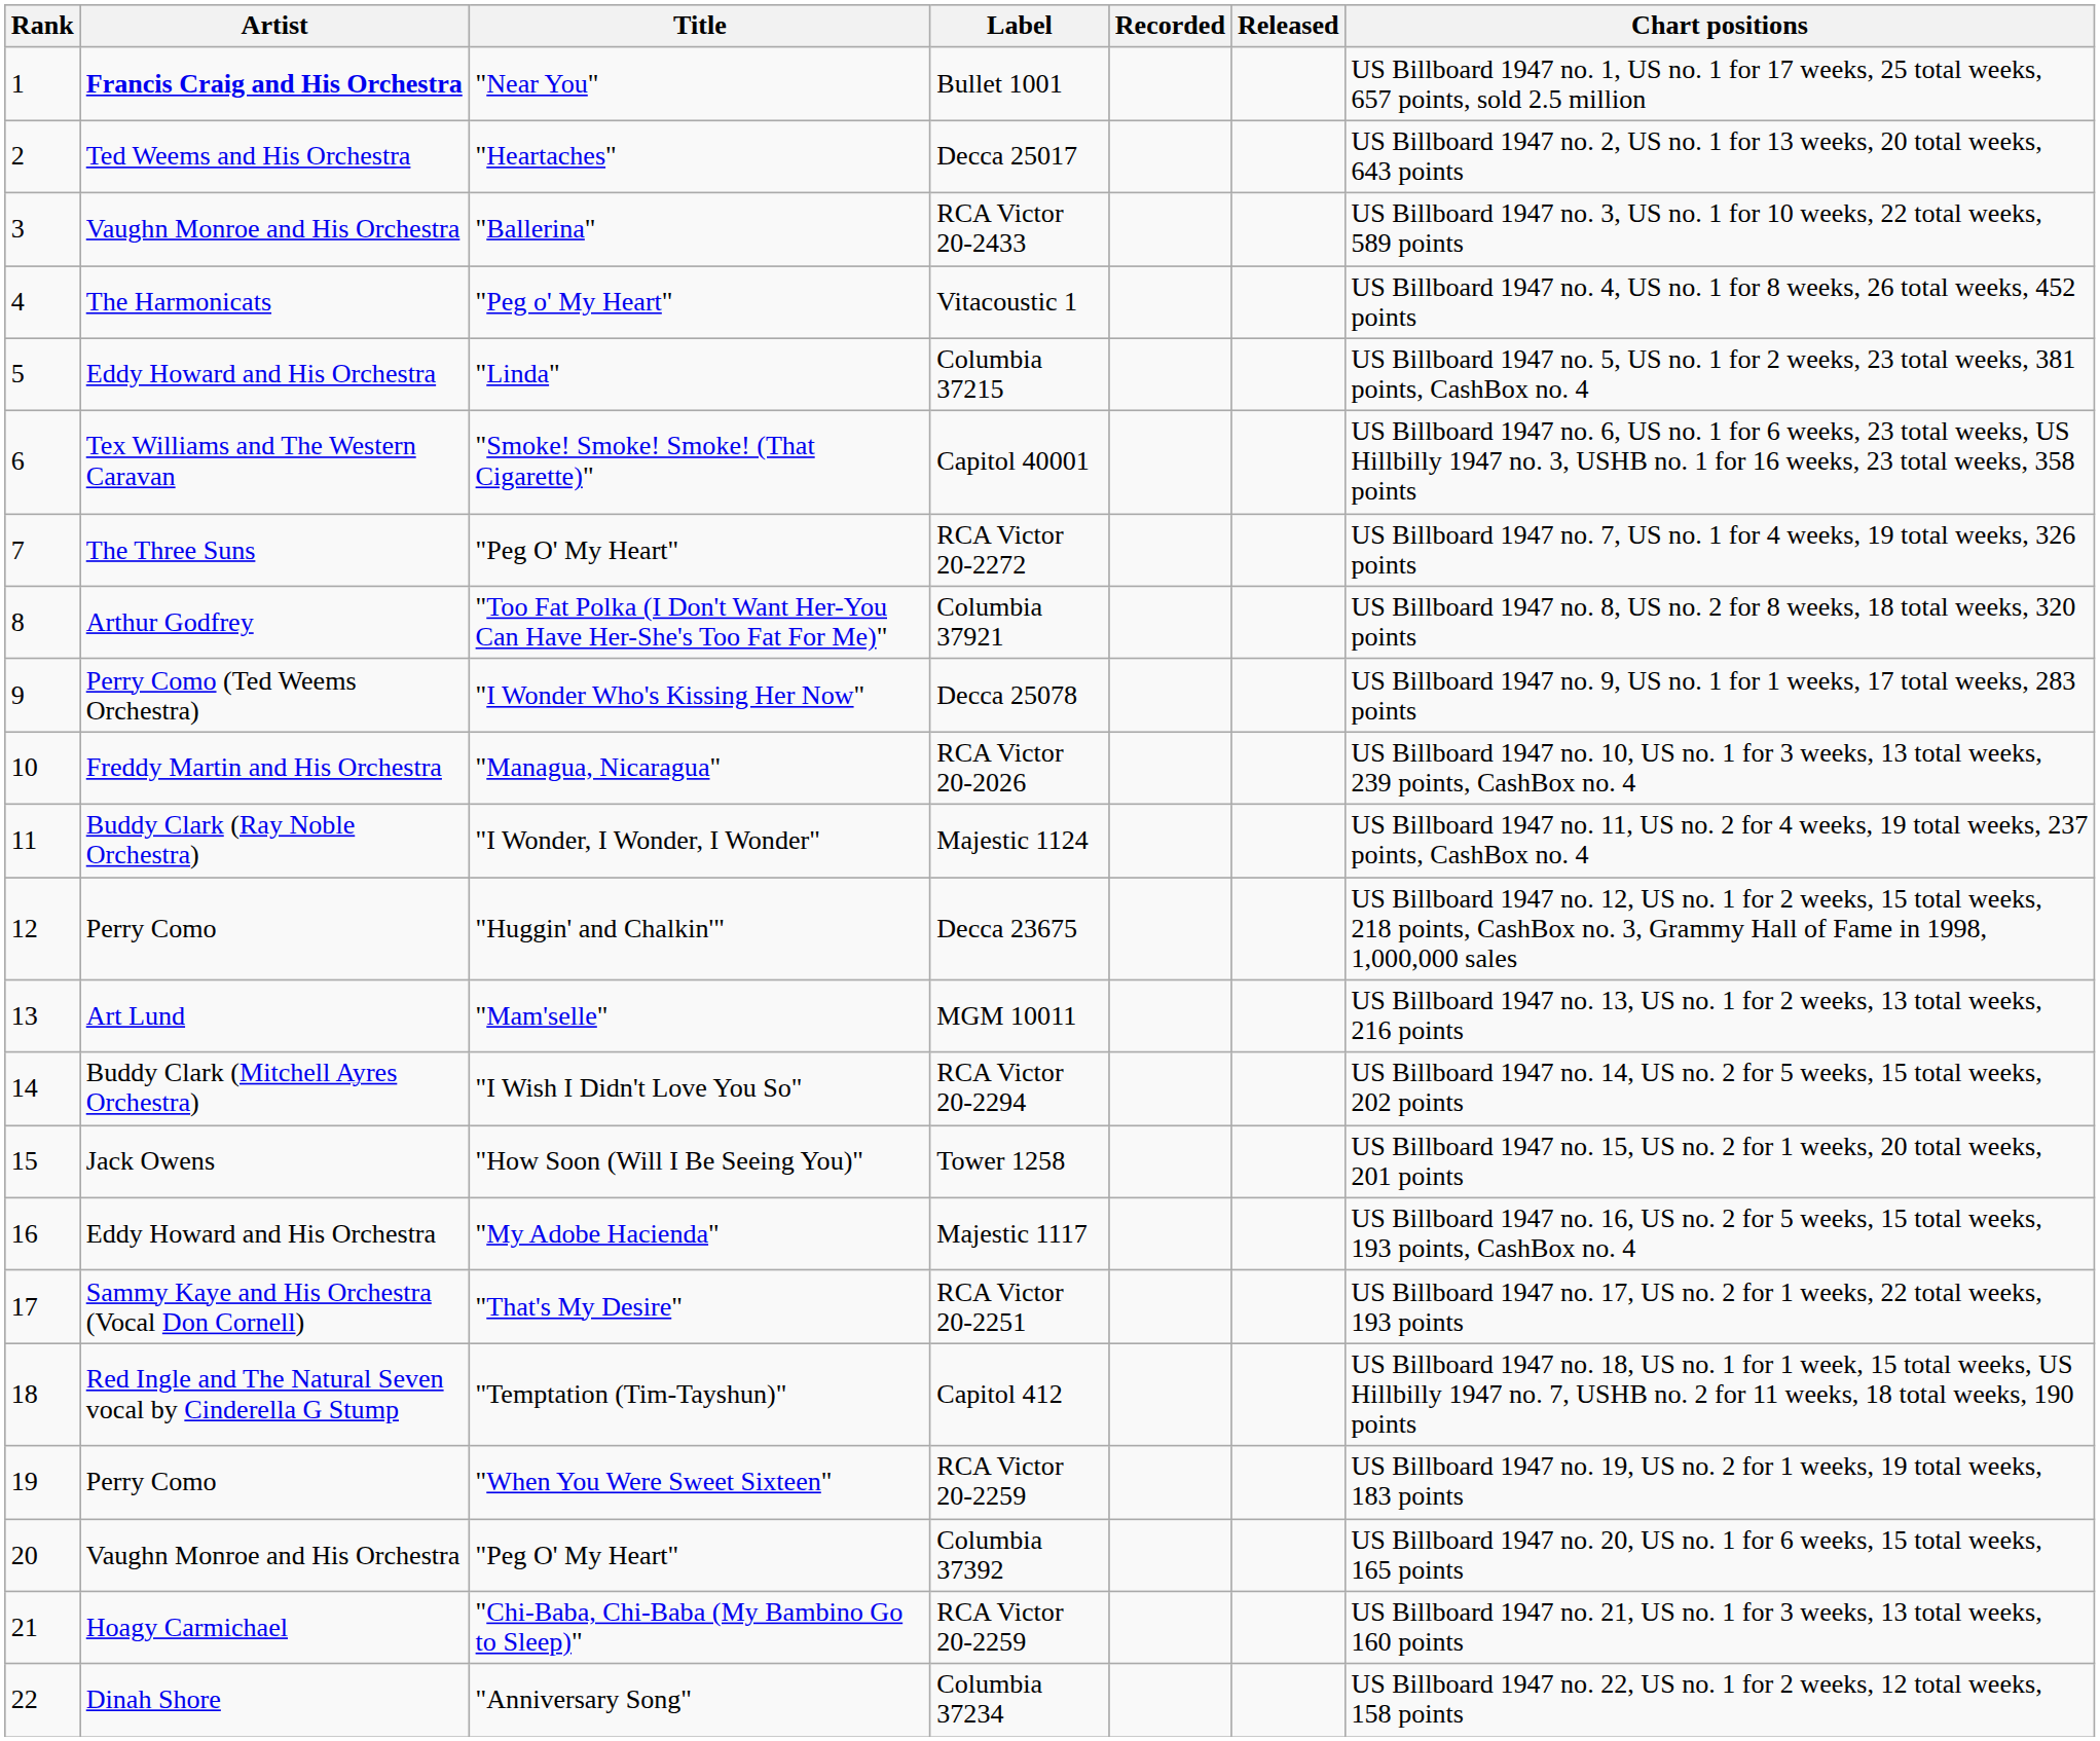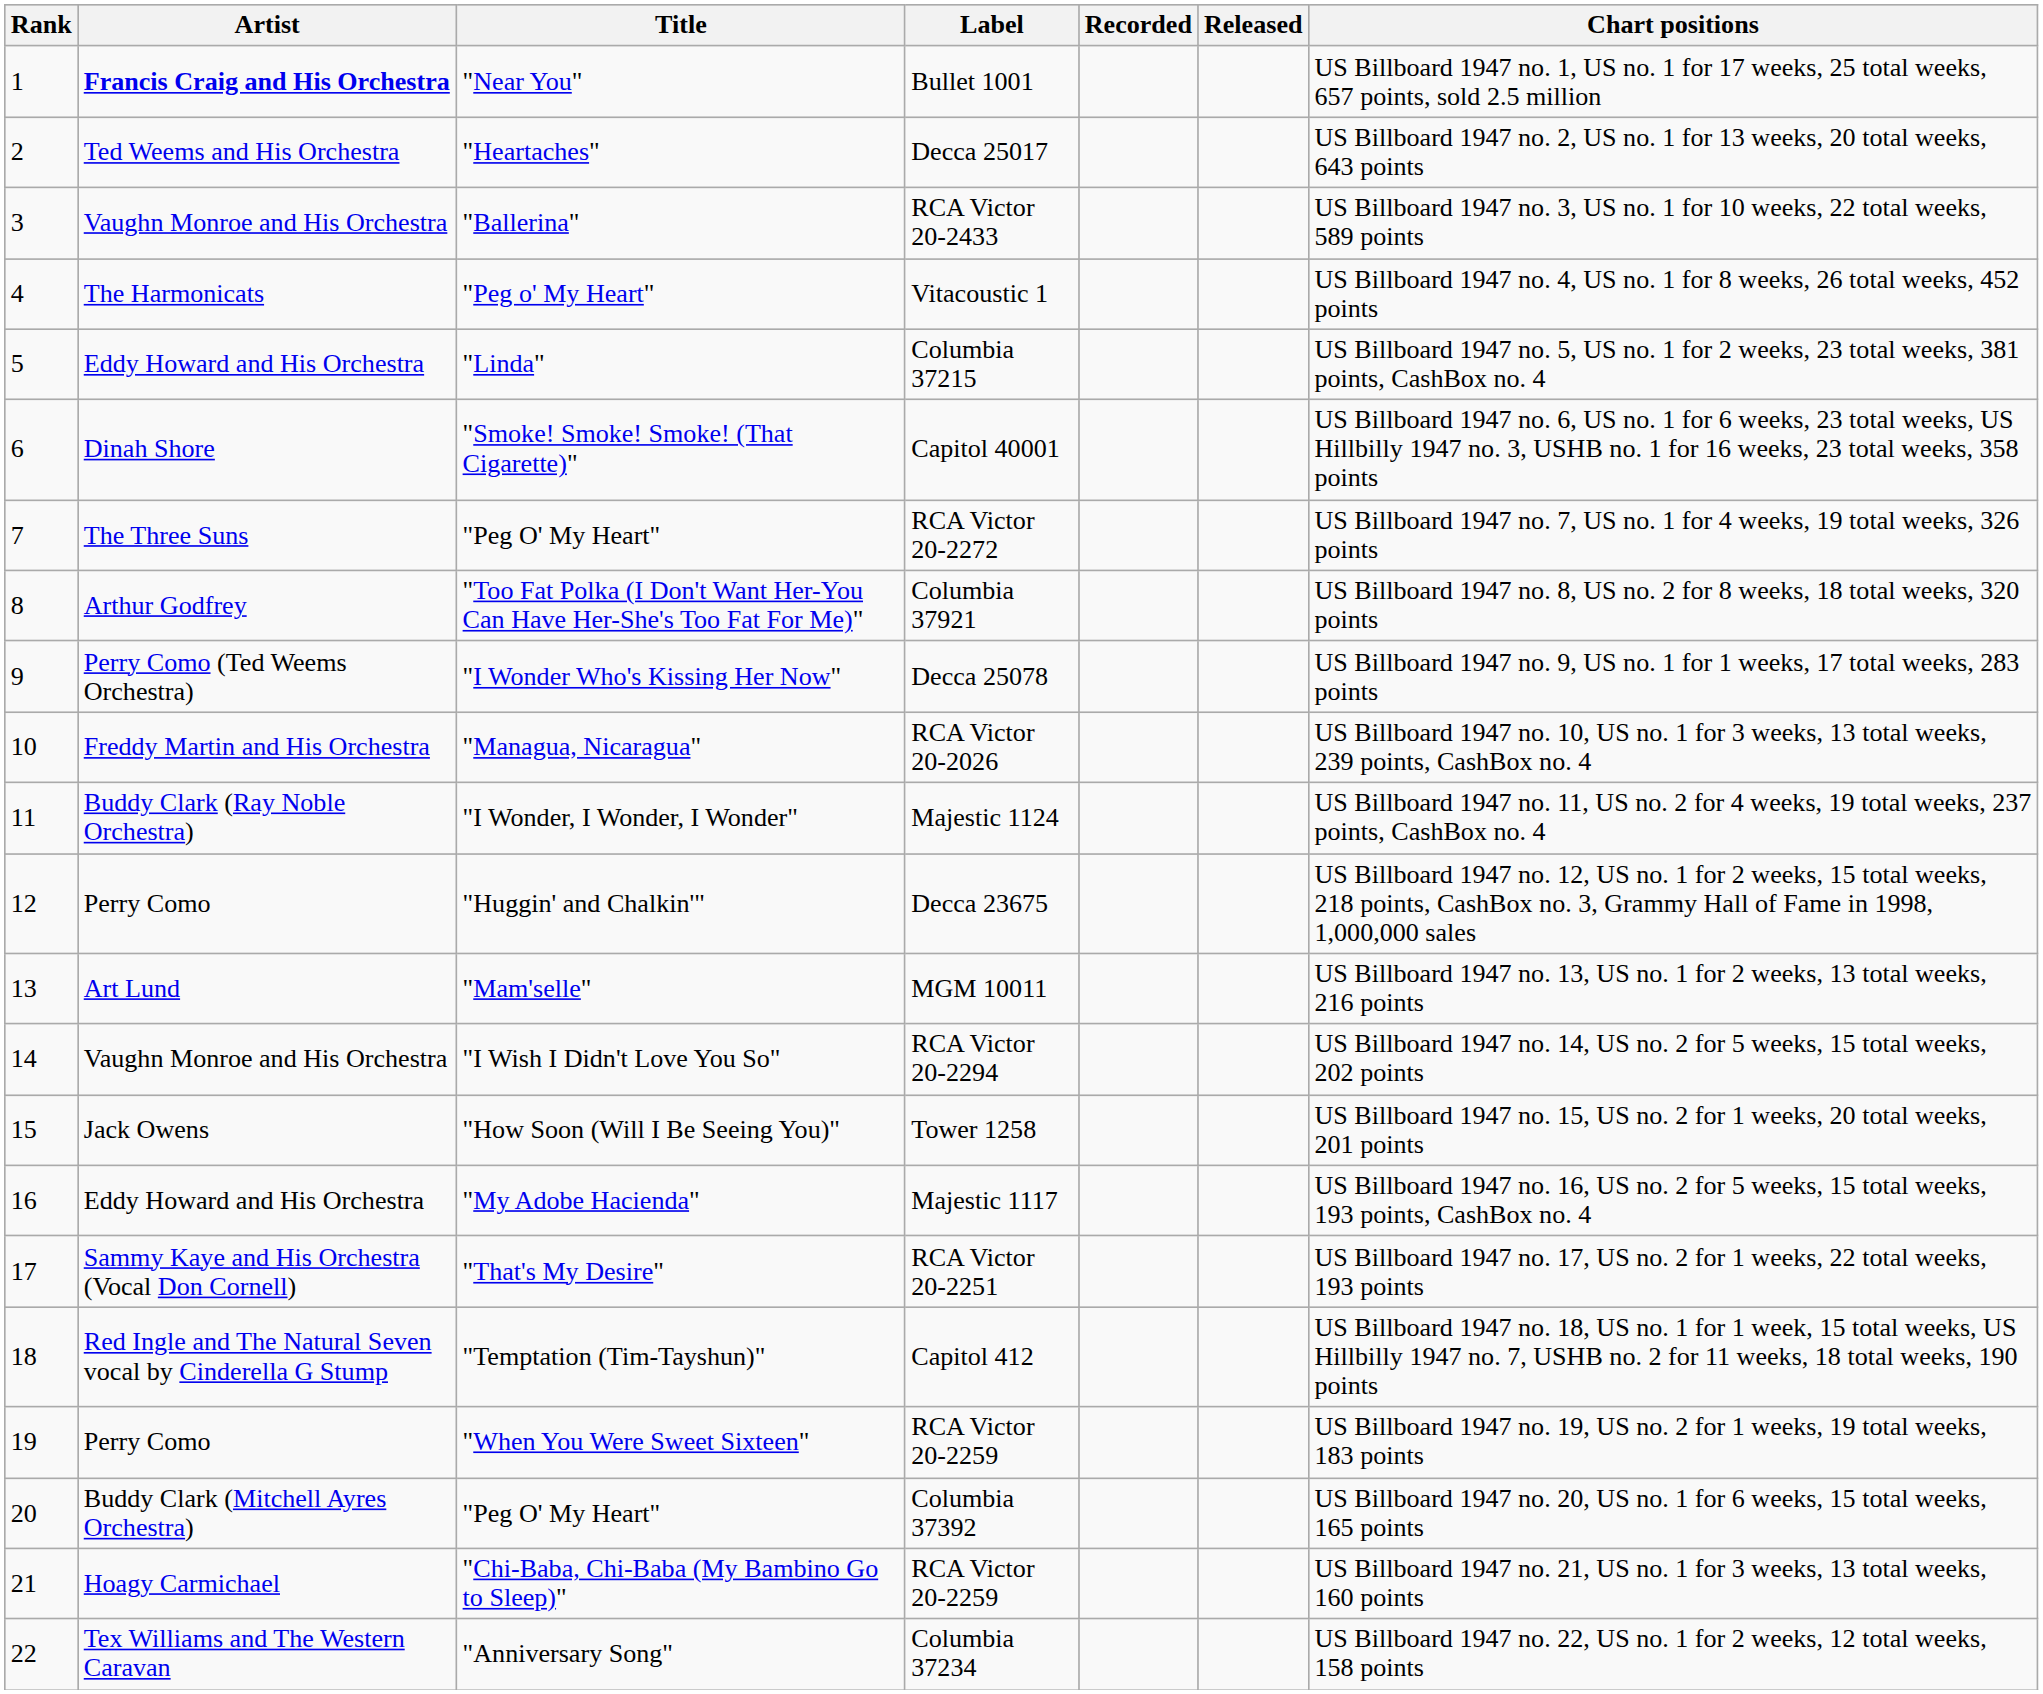 <table class="wikitable">
 <tr>
 <th>Rank</th>
 <th>Artist</th>
 <th>Title</th>
 <th>Label</th>
 <th>Recorded</th>
 <th>Released</th>
 <th>Chart positions</th>
 </tr>
 <tr>
 <td>1</td>
 <td><strong><a href='#'>Francis Craig and His Orchestra</a></strong></td>
 <td>"<a href='#'>Near You</a>"</td>
 <td>Bullet 1001</td>
 <td></td>
 <td></td>
 <td>US Billboard 1947 no. 1, US no. 1 for 17 weeks, 25 total weeks, 657 points, sold 2.5 million</td>
 </tr>
 <tr>
 <td>2</td>
 <td><a href='#'>Ted Weems and His Orchestra</a></td>
 <td>"<a href='#'>Heartaches</a>"</td>
 <td>Decca 25017</td>
 <td></td>
 <td></td>
 <td>US Billboard 1947 no. 2, US no. 1 for 13 weeks, 20 total weeks, 643 points</td>
 </tr>
 <tr>
 <td>3</td>
 <td><a href='#'>Vaughn Monroe and His Orchestra</a></td>
 <td>"<a href='#'>Ballerina</a>"</td>
 <td>RCA Victor 20-2433</td>
 <td></td>
 <td></td>
 <td>US Billboard 1947 no. 3, US no. 1 for 10 weeks, 22 total weeks, 589 points</td>
 </tr>
 <tr>
 <td>4</td>
 <td><a href='#'>The Harmonicats</a></td>
 <td>"<a href='#'>Peg o' My Heart</a>"</td>
 <td>Vitacoustic 1</td>
 <td></td>
 <td></td>
 <td>US Billboard 1947 no. 4, US no. 1 for 8 weeks, 26 total weeks, 452 points</td>
 </tr>
 <tr>
 <td>5</td>
 <td><a href='#'>Eddy Howard and His Orchestra</a></td>
 <td>"<a href='#'>Linda</a>"</td>
 <td>Columbia 37215</td>
 <td></td>
 <td></td>
 <td>US Billboard 1947 no. 5, US no. 1 for 2 weeks, 23 total weeks, 381 points, CashBox no. 4</td>
 </tr>
 <tr>
 <td>6</td>
-<td><a href='#'>Tex Williams and The Western Caravan</a></td>
+<td><a href='#'>Dinah Shore</a></td>
 <td>"<a href='#'>Smoke! Smoke! Smoke! (That Cigarette)</a>"</td>
 <td>Capitol 40001</td>
 <td></td>
 <td></td>
 <td>US Billboard 1947 no. 6, US no. 1 for 6 weeks, 23 total weeks, US Hillbilly 1947 no. 3, USHB no. 1 for 16 weeks, 23 total weeks, 358 points</td>
 </tr>
 <tr>
 <td>7</td>
 <td><a href='#'>The Three Suns</a></td>
 <td>"Peg O' My Heart"</td>
 <td>RCA Victor 20-2272</td>
 <td></td>
 <td></td>
 <td>US Billboard 1947 no. 7, US no. 1 for 4 weeks, 19 total weeks, 326 points</td>
 </tr>
 <tr>
 <td>8</td>
 <td><a href='#'>Arthur Godfrey</a></td>
 <td>"<a href='#'>Too Fat Polka (I Don't Want Her-You Can Have Her-She's Too Fat For Me)</a>"</td>
 <td>Columbia 37921</td>
 <td></td>
 <td></td>
 <td>US Billboard 1947 no. 8, US no. 2 for 8 weeks, 18 total weeks, 320 points</td>
 </tr>
 <tr>
 <td>9</td>
 <td><a href='#'>Perry Como</a> (Ted Weems Orchestra)</td>
 <td>"<a href='#'>I Wonder Who's Kissing Her Now</a>"</td>
 <td>Decca 25078</td>
 <td></td>
 <td></td>
 <td>US Billboard 1947 no. 9, US no. 1 for 1 weeks, 17 total weeks, 283 points</td>
 </tr>
 <tr>
 <td>10</td>
 <td><a href='#'>Freddy Martin and His Orchestra</a></td>
 <td>"<a href='#'>Managua, Nicaragua</a>"</td>
 <td>RCA Victor 20-2026</td>
 <td></td>
 <td></td>
 <td>US Billboard 1947 no. 10, US no. 1 for 3 weeks, 13 total weeks, 239 points, CashBox no. 4</td>
 </tr>
 <tr>
 <td>11</td>
 <td><a href='#'>Buddy Clark</a> (<a href='#'>Ray Noble Orchestra</a>)</td>
 <td>"I Wonder, I Wonder, I Wonder"</td>
 <td>Majestic 1124</td>
 <td></td>
 <td></td>
 <td>US Billboard 1947 no. 11, US no. 2 for 4 weeks, 19 total weeks, 237 points, CashBox no. 4</td>
 </tr>
 <tr>
 <td>12</td>
 <td>Perry Como</td>
 <td>"Huggin' and Chalkin'"</td>
 <td>Decca 23675</td>
 <td></td>
 <td></td>
 <td>US Billboard 1947 no. 12, US no. 1 for 2 weeks, 15 total weeks, 218 points, CashBox no. 3, Grammy Hall of Fame in 1998, 1,000,000 sales</td>
 </tr>
 <tr>
 <td>13</td>
 <td><a href='#'>Art Lund</a></td>
 <td>"<a href='#'>Mam'selle</a>"</td>
 <td>MGM 10011</td>
 <td></td>
 <td></td>
 <td>US Billboard 1947 no. 13, US no. 1 for 2 weeks, 13 total weeks, 216 points</td>
 </tr>
 <tr>
 <td>14</td>
-<td>Buddy Clark (<a href='#'>Mitchell Ayres Orchestra</a>)</td>
+<td>Vaughn Monroe and His Orchestra</td>
 <td>"I Wish I Didn't Love You So"</td>
 <td>RCA Victor 20-2294</td>
 <td></td>
 <td></td>
 <td>US Billboard 1947 no. 14, US no. 2 for 5 weeks, 15 total weeks, 202 points</td>
 </tr>
 <tr>
 <td>15</td>
 <td>Jack Owens</td>
 <td>"How Soon (Will I Be Seeing You)"</td>
 <td>Tower 1258</td>
 <td></td>
 <td></td>
 <td>US Billboard 1947 no. 15, US no. 2 for 1 weeks, 20 total weeks, 201 points</td>
 </tr>
 <tr>
 <td>16</td>
 <td>Eddy Howard and His Orchestra</td>
 <td>"<a href='#'>My Adobe Hacienda</a>"</td>
 <td>Majestic 1117</td>
 <td></td>
 <td></td>
 <td>US Billboard 1947 no. 16, US no. 2 for 5 weeks, 15 total weeks, 193 points, CashBox no. 4</td>
 </tr>
 <tr>
 <td>17</td>
 <td><a href='#'>Sammy Kaye and His Orchestra</a> (Vocal <a href='#'>Don Cornell</a>)</td>
 <td>"<a href='#'>That's My Desire</a>"</td>
 <td>RCA Victor 20-2251</td>
 <td></td>
 <td></td>
 <td>US Billboard 1947 no. 17, US no. 2 for 1 weeks, 22 total weeks, 193 points</td>
 </tr>
 <tr>
 <td>18</td>
 <td><a href='#'>Red Ingle and The Natural Seven</a> vocal by <a href='#'>Cinderella G Stump</a></td>
 <td>"Temptation (Tim-Tayshun)"</td>
 <td>Capitol 412</td>
 <td></td>
 <td></td>
 <td>US Billboard 1947 no. 18, US no. 1 for 1 week, 15 total weeks, US Hillbilly 1947 no. 7, USHB no. 2 for 11 weeks, 18 total weeks, 190 points</td>
 </tr>
 <tr>
 <td>19</td>
 <td>Perry Como</td>
 <td>"<a href='#'>When You Were Sweet Sixteen</a>"</td>
 <td>RCA Victor 20-2259</td>
 <td></td>
 <td></td>
 <td>US Billboard 1947 no. 19, US no. 2 for 1 weeks, 19 total weeks, 183 points</td>
 </tr>
 <tr>
 <td>20</td>
-<td>Vaughn Monroe and His Orchestra</td>
+<td>Buddy Clark (<a href='#'>Mitchell Ayres Orchestra</a>)</td>
 <td>"Peg O' My Heart"</td>
 <td>Columbia 37392</td>
 <td></td>
 <td></td>
 <td>US Billboard 1947 no. 20, US no. 1 for 6 weeks, 15 total weeks, 165 points</td>
 </tr>
 <tr>
 <td>21</td>
 <td><a href='#'>Hoagy Carmichael</a></td>
 <td>"<a href='#'>Chi-Baba, Chi-Baba (My Bambino Go to Sleep)</a>"</td>
 <td>RCA Victor 20-2259</td>
 <td></td>
 <td></td>
 <td>US Billboard 1947 no. 21, US no. 1 for 3 weeks, 13 total weeks, 160 points</td>
 </tr>
 <tr>
 <td>22</td>
-<td><a href='#'>Dinah Shore</a></td>
+<td><a href='#'>Tex Williams and The Western Caravan</a></td>
 <td>"Anniversary Song"</td>
 <td>Columbia 37234</td>
 <td></td>
 <td></td>
 <td>US Billboard 1947 no. 22, US no. 1 for 2 weeks, 12 total weeks, 158 points</td>
 </tr>
 </table>
